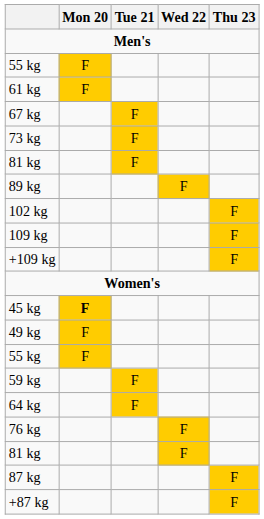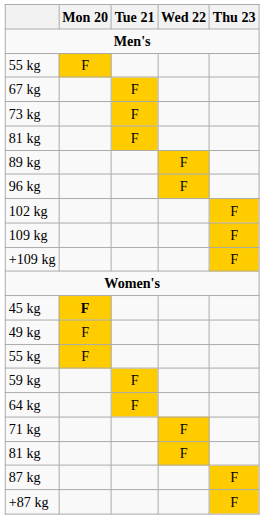 <table class="wikitable" style="margin:0.5em auto; font-size:90%; line-height:1.25em; text-align:center;">
 <tr>
 <th></th>
 <th>Mon 20</th>
 <th>Tue 21</th>
 <th>Wed 22</th>
 <th>Thu 23</th>
 </tr>
 <tr>
 <td colspan=5><strong>Men's</strong></td>
 </tr>
 <tr>
 <td style="text-align:left;">55 kg</td>
-<td style="background-color:#FFCC00;">F</td>
-<td></td>
-<td></td>
-<td></td>
-</tr>
-<tr>
-<td style="text-align:left;">61 kg</td>
 <td style="background-color:#FFCC00;">F</td>
 <td></td>
 <td></td>
 <td></td>
 </tr>
 <tr>
 <td style="text-align:left;">67 kg</td>
 <td></td>
 <td style="background-color:#FFCC00;">F</td>
 <td></td>
 <td></td>
 </tr>
 <tr>
 <td style="text-align:left;">73 kg</td>
 <td></td>
 <td style="background-color:#FFCC00;">F</td>
 <td></td>
 <td></td>
 </tr>
 <tr>
 <td style="text-align:left;">81 kg</td>
 <td></td>
 <td style="background-color:#FFCC00;">F</td>
 <td></td>
 <td></td>
 </tr>
 <tr>
 <td style="text-align:left;">89 kg</td>
+<td></td>
+<td></td>
+<td style="background-color:#FFCC00;">F</td>
+<td></td>
+</tr>
+<tr>
+<td style="text-align:left;">96 kg</td>
 <td></td>
 <td></td>
 <td style="background-color:#FFCC00;">F</td>
 <td></td>
 </tr>
 <tr>
 <td style="text-align:left;">102 kg</td>
 <td></td>
 <td></td>
 <td></td>
 <td style="background-color:#FFCC00;">F</td>
 </tr>
 <tr>
 <td style="text-align:left;">109 kg</td>
 <td></td>
 <td></td>
 <td></td>
 <td style="background-color:#FFCC00;">F</td>
 </tr>
 <tr>
 <td style="text-align:left;">+109 kg</td>
 <td></td>
 <td></td>
 <td></td>
 <td style="background-color:#FFCC00;">F</td>
 </tr>
 <tr>
 <td colspan=5><strong>Women's</strong></td>
 </tr>
 <tr>
 <td style="text-align:left;">45 kg</td>
 <td style="background-color:#FFCC00;"><strong>F</strong></td>
 <td></td>
 <td></td>
 <td></td>
 </tr>
 <tr>
 <td style="text-align:left;">49 kg</td>
 <td style="background-color:#FFCC00;">F</td>
 <td></td>
 <td></td>
 <td></td>
 </tr>
 <tr>
 <td style="text-align:left;">55 kg</td>
 <td style="background-color:#FFCC00;">F</td>
 <td></td>
 <td></td>
 <td></td>
 </tr>
 <tr>
 <td style="text-align:left;">59 kg</td>
 <td></td>
 <td style="background-color:#FFCC00;">F</td>
 <td></td>
 <td></td>
 </tr>
 <tr>
 <td style="text-align:left;">64 kg</td>
 <td></td>
 <td style="background-color:#FFCC00;">F</td>
 <td></td>
 <td></td>
 </tr>
 <tr>
-<td style="text-align:left;">76 kg</td>
+<td style="text-align:left;">71 kg</td>
 <td></td>
 <td></td>
 <td style="background-color:#FFCC00;">F</td>
 <td></td>
 </tr>
 <tr>
 <td style="text-align:left;">81 kg</td>
 <td></td>
 <td></td>
 <td style="background-color:#FFCC00;">F</td>
 <td></td>
 </tr>
 <tr>
 <td style="text-align:left;">87 kg</td>
 <td></td>
 <td></td>
 <td></td>
 <td style="background-color:#FFCC00;">F</td>
 </tr>
 <tr>
 <td style="text-align:left;">+87 kg</td>
 <td></td>
 <td></td>
 <td></td>
 <td style="background-color:#FFCC00;">F</td>
 </tr>
 </table>
